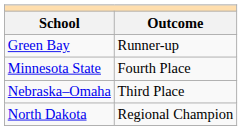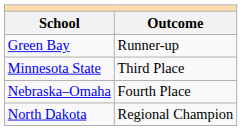 <table class="wikitable" style="float:left; margin-right:1em;">
 <tr>
 <th colspan="3" style="background:#ffdead;"></th>
 </tr>
 <tr>
 <th>School</th>
 <th>Outcome</th>
 </tr>
 <tr>
 <td><a href='#'>Green Bay</a></td>
 <td>Runner-up</td>
 </tr>
 <tr>
 <td><a href='#'>Minnesota State</a></td>
-<td>Fourth Place</td>
+<td>Third Place</td>
 </tr>
 <tr>
 <td><a href='#'>Nebraska–Omaha</a></td>
-<td>Third Place</td>
+<td>Fourth Place</td>
 </tr>
 <tr>
 <td><a href='#'>North Dakota</a></td>
 <td>Regional Champion</td>
 </tr>
 </table>
